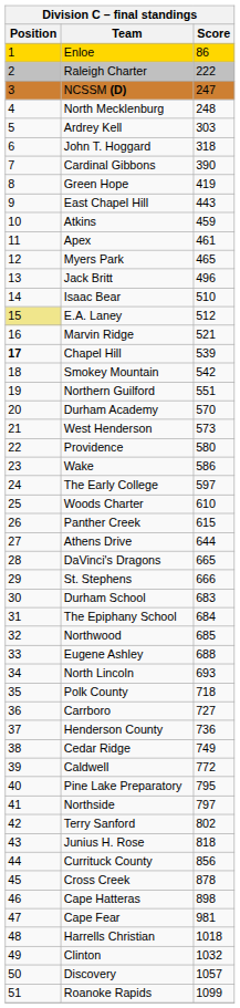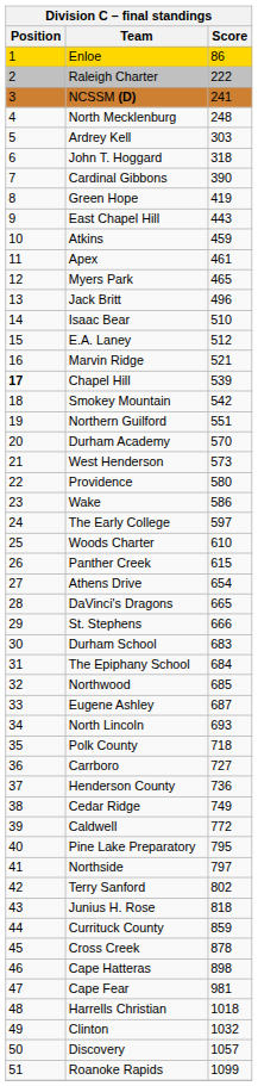 <table class="wikitable collapsible collapsed" style="float:right; width:310px">
 <tr>
 <th colspan=3>Division C – final standings</th>
 </tr>
 <tr>
 <th>Position</th>
 <th>Team</th>
 <th>Score</th>
 </tr>
 <tr style="background:#ffd700; color:black">
 <td>1</td>
 <td>Enloe</td>
 <td>86</td>
 </tr>
 <tr style="background:#c0c0c0; color:black">
 <td>2</td>
 <td>Raleigh Charter</td>
 <td>222</td>
 </tr>
 <tr style="background:#cd7f32; color:black">
 <td>3</td>
 <td>NCSSM <strong>(D)</strong></td>
-<td>247</td>
+<td>241</td>
 </tr>
 <tr>
 <td>4</td>
 <td>North Mecklenburg</td>
 <td>248</td>
 </tr>
 <tr>
 <td>5</td>
 <td>Ardrey Kell</td>
 <td>303</td>
 </tr>
 <tr>
 <td>6</td>
 <td>John T. Hoggard</td>
 <td>318</td>
 </tr>
 <tr>
 <td>7</td>
 <td>Cardinal Gibbons</td>
 <td>390</td>
 </tr>
 <tr>
 <td>8</td>
 <td>Green Hope</td>
 <td>419</td>
 </tr>
 <tr>
 <td>9</td>
 <td>East Chapel Hill</td>
 <td>443</td>
 </tr>
 <tr>
 <td>10</td>
 <td>Atkins</td>
 <td>459</td>
 </tr>
 <tr>
 <td>11</td>
 <td>Apex</td>
 <td>461</td>
 </tr>
 <tr>
 <td>12</td>
 <td>Myers Park</td>
 <td>465</td>
 </tr>
 <tr>
 <td>13</td>
 <td>Jack Britt</td>
 <td>496</td>
 </tr>
 <tr>
 <td>14</td>
 <td>Isaac Bear</td>
 <td>510</td>
 </tr>
 <tr>
-<td style="background: khaki;">15</td>
+<td>15</td>
 <td>E.A. Laney</td>
 <td>512</td>
 </tr>
 <tr>
 <td>16</td>
 <td>Marvin Ridge</td>
 <td>521</td>
 </tr>
 <tr>
 <td><strong>17</strong></td>
 <td>Chapel Hill</td>
 <td>539</td>
 </tr>
 <tr>
 <td>18</td>
 <td>Smokey Mountain</td>
 <td>542</td>
 </tr>
 <tr>
 <td>19</td>
 <td>Northern Guilford</td>
 <td>551</td>
 </tr>
 <tr>
 <td>20</td>
 <td>Durham Academy</td>
 <td>570</td>
 </tr>
 <tr>
 <td>21</td>
 <td>West Henderson</td>
 <td>573</td>
 </tr>
 <tr>
 <td>22</td>
 <td>Providence</td>
 <td>580</td>
 </tr>
 <tr>
 <td>23</td>
 <td>Wake</td>
 <td>586</td>
 </tr>
 <tr>
 <td>24</td>
 <td>The Early College</td>
 <td>597</td>
 </tr>
 <tr>
 <td>25</td>
 <td>Woods Charter</td>
 <td>610</td>
 </tr>
 <tr>
 <td>26</td>
 <td>Panther Creek</td>
 <td>615</td>
 </tr>
 <tr>
 <td>27</td>
 <td>Athens Drive</td>
-<td>644</td>
+<td>654</td>
 </tr>
 <tr>
 <td>28</td>
 <td>DaVinci's Dragons</td>
 <td>665</td>
 </tr>
 <tr>
 <td>29</td>
 <td>St. Stephens</td>
 <td>666</td>
 </tr>
 <tr>
 <td>30</td>
 <td>Durham School</td>
 <td>683</td>
 </tr>
 <tr>
 <td>31</td>
 <td>The Epiphany School</td>
 <td>684</td>
 </tr>
 <tr>
 <td>32</td>
 <td>Northwood</td>
 <td>685</td>
 </tr>
 <tr>
 <td>33</td>
 <td>Eugene Ashley</td>
-<td>688</td>
+<td>687</td>
 </tr>
 <tr>
 <td>34</td>
 <td>North Lincoln</td>
 <td>693</td>
 </tr>
 <tr>
 <td>35</td>
 <td>Polk County</td>
 <td>718</td>
 </tr>
 <tr>
 <td>36</td>
 <td>Carrboro</td>
 <td>727</td>
 </tr>
 <tr>
 <td>37</td>
 <td>Henderson County</td>
 <td>736</td>
 </tr>
 <tr>
 <td>38</td>
 <td>Cedar Ridge</td>
 <td>749</td>
 </tr>
 <tr>
 <td>39</td>
 <td>Caldwell</td>
 <td>772</td>
 </tr>
 <tr>
 <td>40</td>
 <td>Pine Lake Preparatory</td>
 <td>795</td>
 </tr>
 <tr>
 <td>41</td>
 <td>Northside</td>
 <td>797</td>
 </tr>
 <tr>
 <td>42</td>
 <td>Terry Sanford</td>
 <td>802</td>
 </tr>
 <tr>
 <td>43</td>
 <td>Junius H. Rose</td>
 <td>818</td>
 </tr>
 <tr>
 <td>44</td>
 <td>Currituck County</td>
-<td>856</td>
+<td>859</td>
 </tr>
 <tr>
 <td>45</td>
 <td>Cross Creek</td>
 <td>878</td>
 </tr>
 <tr>
 <td>46</td>
 <td>Cape Hatteras</td>
 <td>898</td>
 </tr>
 <tr>
 <td>47</td>
 <td>Cape Fear</td>
 <td>981</td>
 </tr>
 <tr>
 <td>48</td>
 <td>Harrells Christian</td>
 <td>1018</td>
 </tr>
 <tr>
 <td>49</td>
 <td>Clinton</td>
 <td>1032</td>
 </tr>
 <tr>
 <td>50</td>
 <td>Discovery</td>
 <td>1057</td>
 </tr>
 <tr>
 <td>51</td>
 <td>Roanoke Rapids</td>
 <td>1099</td>
 </tr>
 <tr>
 </tr>
 </table>
